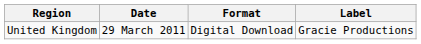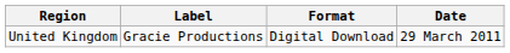 <table class=wikitable>
 <tr>
 <th>Region</th>
+<th>Label</th>
+<th>Format</th>
 <th>Date</th>
-<th>Format</th>
-<th>Label</th>
 </tr>
 <tr>
 <td>United Kingdom</td>
+<td>Gracie Productions</td>
+<td>Digital Download</td>
 <td>29 March 2011</td>
-<td>Digital Download</td>
-<td>Gracie Productions</td>
 </tr>
 </table>
